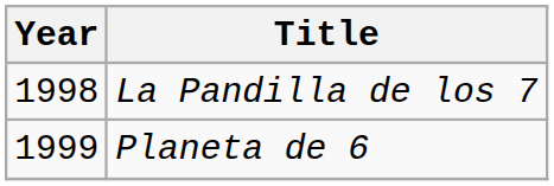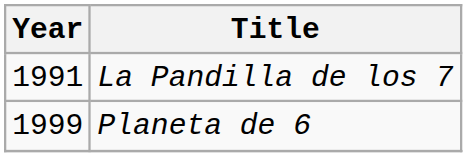 <table class="wikitable">
 <tr>
 <th>Year</th>
 <th>Title</th>
 </tr>
 <tr>
-<td>1998</td>
+<td>1991</td>
 <td><em>La Pandilla de los 7</em></td>
 </tr>
 <tr>
 <td>1999</td>
 <td><em>Planeta de 6</em></td>
 </tr>
 <tr>
 </tr>
 </table>
